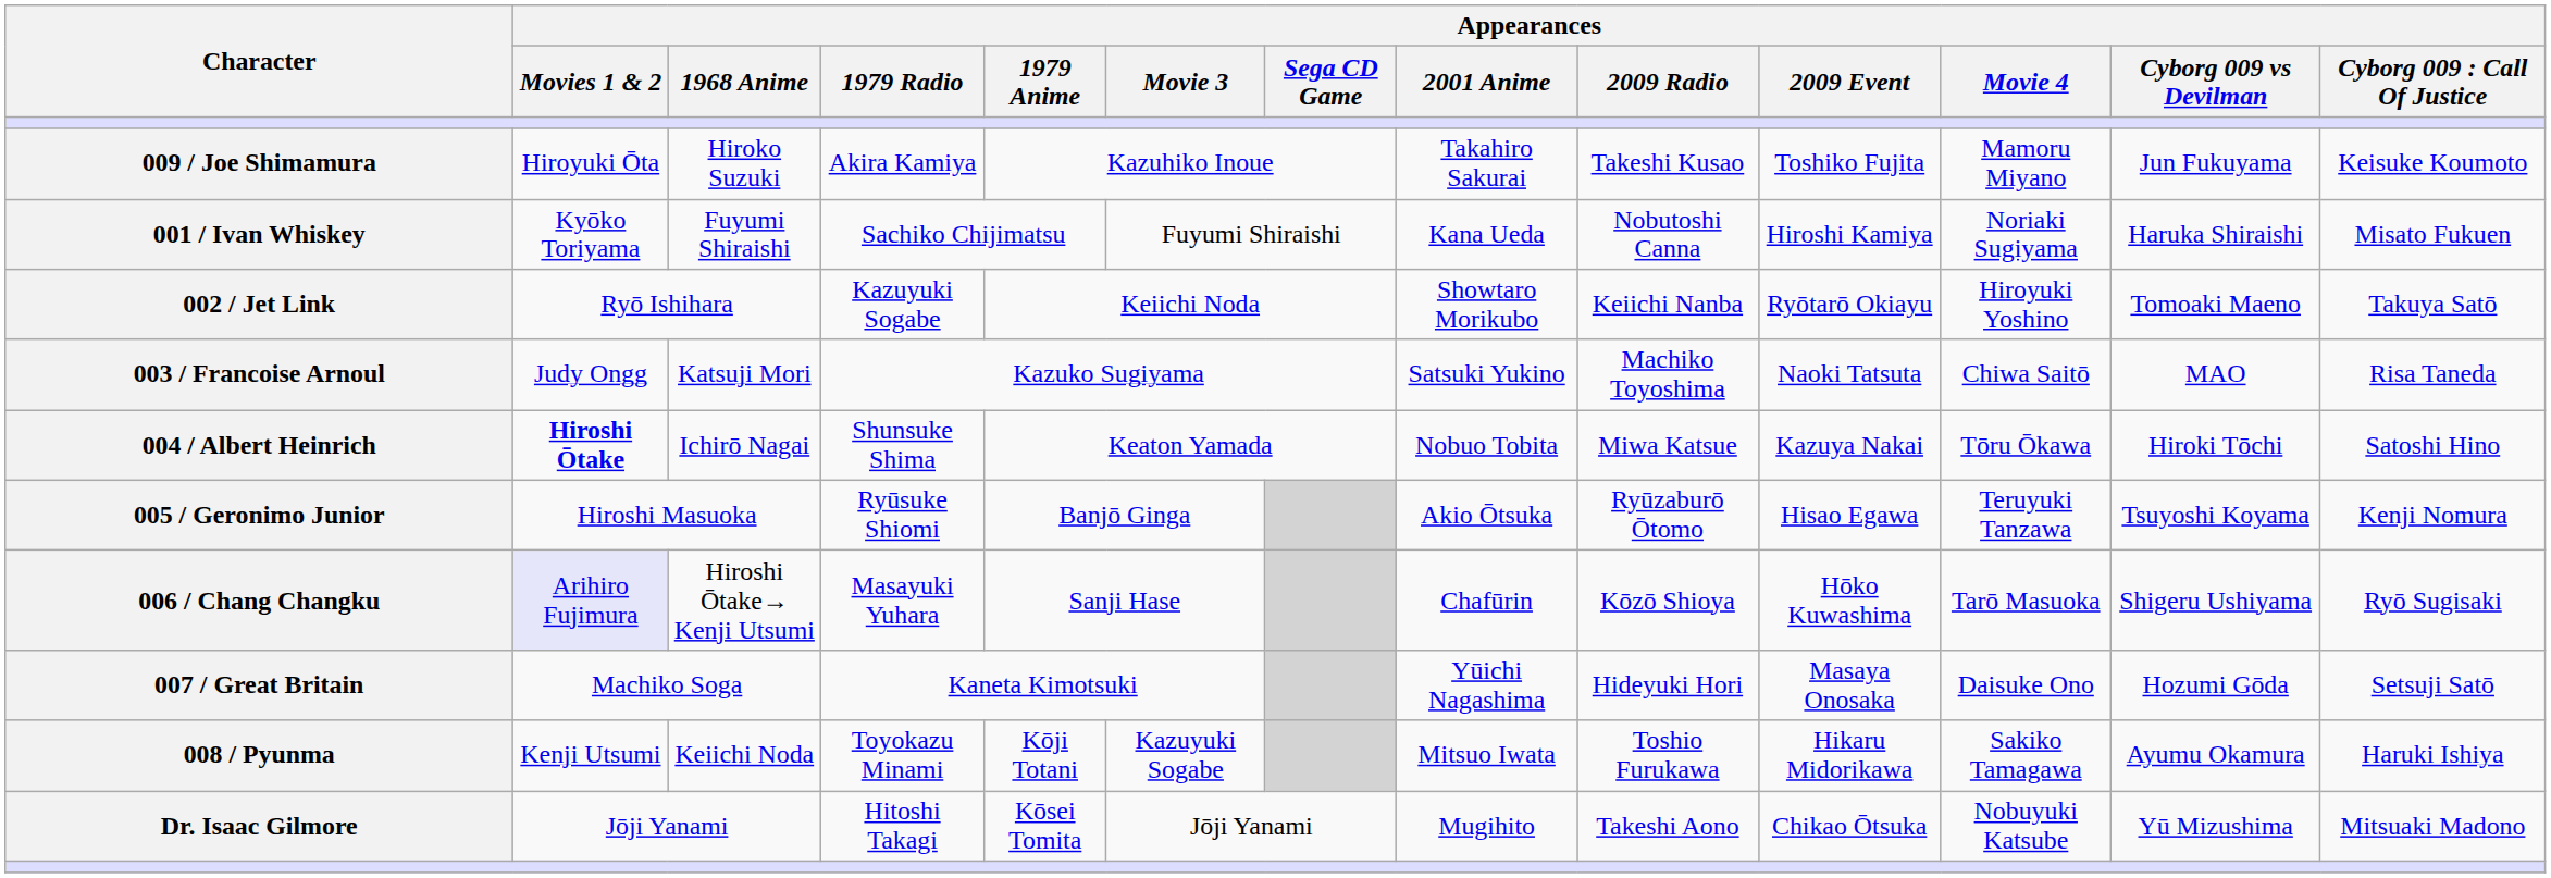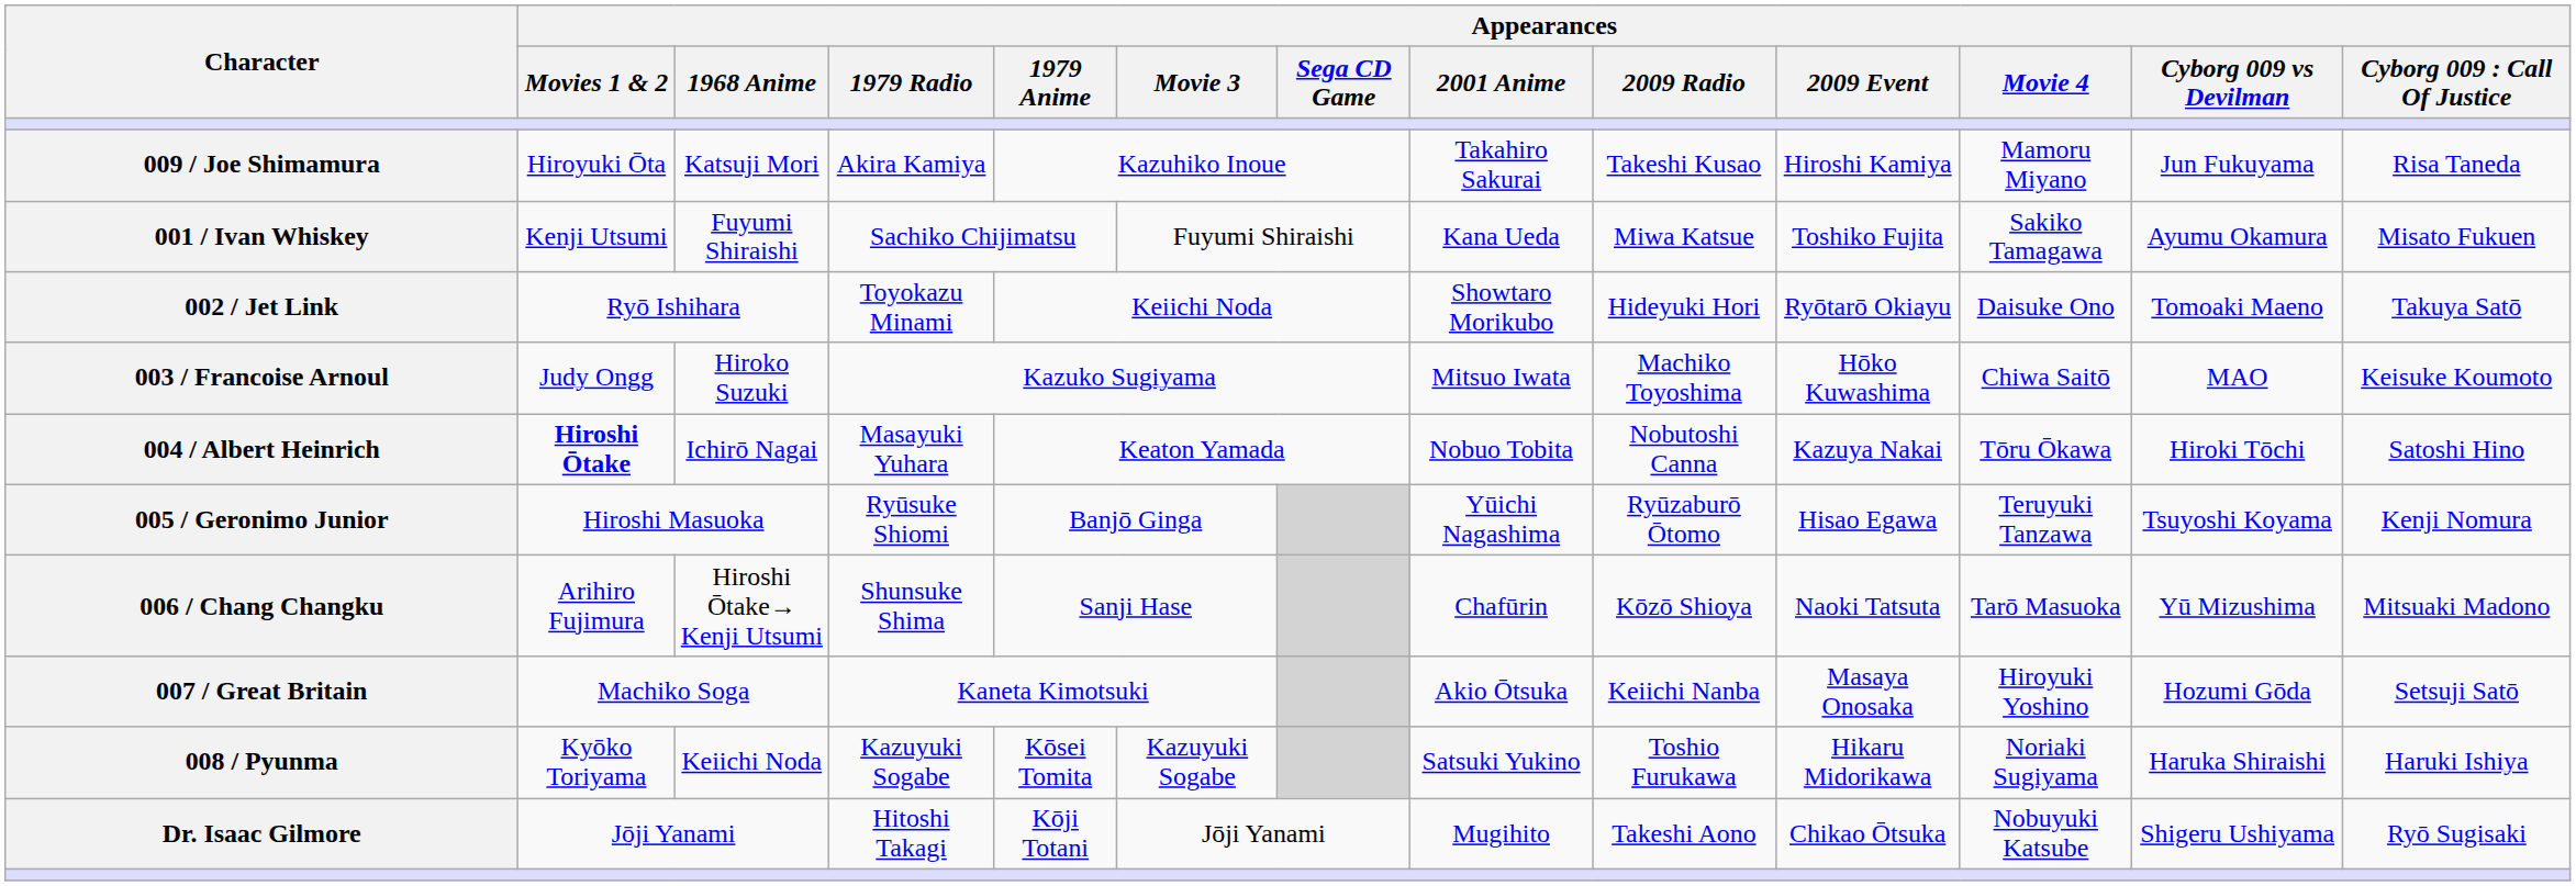 <table class="wikitable"  style="text-align:center; width:99%;">
 <tr>
 <th rowspan="2" style="width:20%;">Character</th>
 <th colspan="12" style="text-align:center;">Appearances</th>
 </tr>
 <tr>
 <th style="text-align:center;"><em>Movies 1 & 2</em></th>
 <th style="text-align:center;"><em>1968 Anime</em></th>
 <th style="text-align:center;"><em>1979 Radio</em></th>
 <th style="text-align:center;"><em>1979 Anime</em></th>
 <th style="text-align:center;"><em>Movie 3</em></th>
 <th style="text-align:center;"><em><a href='#'>Sega CD</a> Game</em></th>
 <th style="text-align:center;"><em>2001 Anime</em></th>
 <th style="text-align:center;"><em>2009 Radio</em></th>
 <th style="text-align:center;"><em>2009 Event</em></th>
 <th style="text-align:center;"><em><a href='#'>Movie 4</a></em></th>
 <th style="text-align:center;"><em>Cyborg 009 vs <a href='#'>Devilman</a></em></th>
 <th style="text-align:center;"><em>Cyborg 009 : Call Of Justice</em></th>
 </tr>
 <tr>
 <th colspan="13" style="background:#ddf;"></th>
 </tr>
 <tr>
 <th>009 / Joe Shimamura</th>
 <td><a href='#'>Hiroyuki Ōta</a></td>
-<td><a href='#'>Hiroko Suzuki</a></td>
+<td><a href='#'>Katsuji Mori</a></td>
 <td><a href='#'>Akira Kamiya</a></td>
 <td colspan="3"><a href='#'>Kazuhiko Inoue</a></td>
 <td><a href='#'>Takahiro Sakurai</a></td>
 <td><a href='#'>Takeshi Kusao</a></td>
-<td><a href='#'>Toshiko Fujita</a></td>
+<td><a href='#'>Hiroshi Kamiya</a></td>
 <td><a href='#'>Mamoru Miyano</a></td>
 <td><a href='#'>Jun Fukuyama</a></td>
-<td><a href='#'>Keisuke Koumoto</a></td>
+<td><a href='#'>Risa Taneda</a></td>
 </tr>
 <tr>
 <th>001 / Ivan Whiskey</th>
-<td><a href='#'>Kyōko Toriyama</a></td>
+<td><a href='#'>Kenji Utsumi</a></td>
 <td><a href='#'>Fuyumi Shiraishi</a></td>
 <td colspan="2"><a href='#'>Sachiko Chijimatsu</a></td>
 <td colspan="2">Fuyumi Shiraishi</td>
 <td><a href='#'>Kana Ueda</a></td>
-<td><a href='#'>Nobutoshi Canna</a></td>
-<td><a href='#'>Hiroshi Kamiya</a></td>
-<td><a href='#'>Noriaki Sugiyama</a></td>
-<td><a href='#'>Haruka Shiraishi</a></td>
+<td><a href='#'>Miwa Katsue</a></td>
+<td><a href='#'>Toshiko Fujita</a></td>
+<td><a href='#'>Sakiko Tamagawa</a></td>
+<td><a href='#'>Ayumu Okamura</a></td>
 <td><a href='#'>Misato Fukuen</a></td>
 </tr>
 <tr>
 <th>002 / Jet Link</th>
 <td colspan="2"><a href='#'>Ryō Ishihara</a></td>
-<td><a href='#'>Kazuyuki Sogabe</a></td>
+<td><a href='#'>Toyokazu Minami</a></td>
 <td colspan="3"><a href='#'>Keiichi Noda</a></td>
 <td><a href='#'>Showtaro Morikubo</a></td>
-<td><a href='#'>Keiichi Nanba</a></td>
+<td><a href='#'>Hideyuki Hori</a></td>
 <td><a href='#'>Ryōtarō Okiayu</a></td>
-<td><a href='#'>Hiroyuki Yoshino</a></td>
+<td><a href='#'>Daisuke Ono</a></td>
 <td><a href='#'>Tomoaki Maeno</a></td>
 <td><a href='#'>Takuya Satō</a></td>
 </tr>
 <tr>
 <th>003 / Francoise Arnoul</th>
 <td><a href='#'>Judy Ongg</a></td>
-<td><a href='#'>Katsuji Mori</a></td>
+<td><a href='#'>Hiroko Suzuki</a></td>
 <td colspan="4"><a href='#'>Kazuko Sugiyama</a></td>
-<td><a href='#'>Satsuki Yukino</a></td>
+<td><a href='#'>Mitsuo Iwata</a></td>
 <td><a href='#'>Machiko Toyoshima</a></td>
-<td><a href='#'>Naoki Tatsuta</a></td>
+<td><a href='#'>Hōko Kuwashima</a></td>
 <td><a href='#'>Chiwa Saitō</a></td>
 <td><a href='#'>MAO</a></td>
-<td><a href='#'>Risa Taneda</a></td>
+<td><a href='#'>Keisuke Koumoto</a></td>
 </tr>
 <tr>
 <th>004 / Albert Heinrich</th>
 <td><strong><a href='#'>Hiroshi Ōtake</a></strong></td>
 <td><a href='#'>Ichirō Nagai</a></td>
-<td><a href='#'>Shunsuke Shima</a></td>
+<td><a href='#'>Masayuki Yuhara</a></td>
 <td colspan="3"><a href='#'>Keaton Yamada</a></td>
 <td><a href='#'>Nobuo Tobita</a></td>
-<td><a href='#'>Miwa Katsue</a></td>
+<td><a href='#'>Nobutoshi Canna</a></td>
 <td><a href='#'>Kazuya Nakai</a></td>
 <td><a href='#'>Tōru Ōkawa</a></td>
 <td><a href='#'>Hiroki Tōchi</a></td>
 <td><a href='#'>Satoshi Hino</a></td>
 </tr>
 <tr>
 <th>005 / Geronimo Junior</th>
 <td colspan="2"><a href='#'>Hiroshi Masuoka</a></td>
 <td><a href='#'>Ryūsuke Shiomi</a></td>
 <td colspan="2"><a href='#'>Banjō Ginga</a></td>
 <td style="background:lightgrey;"> </td>
-<td><a href='#'>Akio Ōtsuka</a></td>
+<td><a href='#'>Yūichi Nagashima</a></td>
 <td><a href='#'>Ryūzaburō Ōtomo</a></td>
 <td><a href='#'>Hisao Egawa</a></td>
 <td><a href='#'>Teruyuki Tanzawa</a></td>
 <td><a href='#'>Tsuyoshi Koyama</a></td>
 <td><a href='#'>Kenji Nomura</a></td>
 </tr>
 <tr>
 <th>006 / Chang Changku</th>
-<td style="background: lavender;"><a href='#'>Arihiro Fujimura</a></td>
+<td><a href='#'>Arihiro Fujimura</a></td>
 <td>Hiroshi Ōtake→<br><a href='#'>Kenji Utsumi</a></td>
-<td><a href='#'>Masayuki Yuhara</a></td>
+<td><a href='#'>Shunsuke Shima</a></td>
 <td colspan="2"><a href='#'>Sanji Hase</a></td>
 <td style="background:lightgrey;"> </td>
 <td><a href='#'>Chafūrin</a></td>
 <td><a href='#'>Kōzō Shioya</a></td>
-<td><a href='#'>Hōko Kuwashima</a></td>
+<td><a href='#'>Naoki Tatsuta</a></td>
 <td><a href='#'>Tarō Masuoka</a></td>
-<td><a href='#'>Shigeru Ushiyama</a></td>
-<td><a href='#'>Ryō Sugisaki</a></td>
+<td><a href='#'>Yū Mizushima</a></td>
+<td><a href='#'>Mitsuaki Madono</a></td>
 </tr>
 <tr>
 <th>007 / Great Britain</th>
 <td colspan="2"><a href='#'>Machiko Soga</a></td>
 <td colspan="3"><a href='#'>Kaneta Kimotsuki</a></td>
 <td style="background:lightgrey;"> </td>
-<td><a href='#'>Yūichi Nagashima</a></td>
-<td><a href='#'>Hideyuki Hori</a></td>
+<td><a href='#'>Akio Ōtsuka</a></td>
+<td><a href='#'>Keiichi Nanba</a></td>
 <td><a href='#'>Masaya Onosaka</a></td>
-<td><a href='#'>Daisuke Ono</a></td>
+<td><a href='#'>Hiroyuki Yoshino</a></td>
 <td><a href='#'>Hozumi Gōda</a></td>
 <td><a href='#'>Setsuji Satō</a></td>
 </tr>
 <tr>
 <th>008 / Pyunma</th>
-<td><a href='#'>Kenji Utsumi</a></td>
+<td><a href='#'>Kyōko Toriyama</a></td>
 <td><a href='#'>Keiichi Noda</a></td>
-<td><a href='#'>Toyokazu Minami</a></td>
-<td><a href='#'>Kōji Totani</a></td>
+<td><a href='#'>Kazuyuki Sogabe</a></td>
+<td><a href='#'>Kōsei Tomita</a></td>
 <td><a href='#'>Kazuyuki Sogabe</a></td>
 <td style="background:lightgrey;"> </td>
-<td><a href='#'>Mitsuo Iwata</a></td>
+<td><a href='#'>Satsuki Yukino</a></td>
 <td><a href='#'>Toshio Furukawa</a></td>
 <td><a href='#'>Hikaru Midorikawa</a></td>
-<td><a href='#'>Sakiko Tamagawa</a></td>
-<td><a href='#'>Ayumu Okamura</a></td>
+<td><a href='#'>Noriaki Sugiyama</a></td>
+<td><a href='#'>Haruka Shiraishi</a></td>
 <td><a href='#'>Haruki Ishiya</a></td>
 </tr>
 <tr>
 <th>Dr. Isaac Gilmore</th>
 <td colspan="2"><a href='#'>Jōji Yanami</a></td>
 <td><a href='#'>Hitoshi Takagi</a></td>
-<td><a href='#'>Kōsei Tomita</a></td>
+<td><a href='#'>Kōji Totani</a></td>
 <td colspan="2">Jōji Yanami</td>
 <td><a href='#'>Mugihito</a></td>
 <td><a href='#'>Takeshi Aono</a></td>
 <td><a href='#'>Chikao Ōtsuka</a></td>
 <td><a href='#'>Nobuyuki Katsube</a></td>
-<td><a href='#'>Yū Mizushima</a></td>
-<td><a href='#'>Mitsuaki Madono</a></td>
+<td><a href='#'>Shigeru Ushiyama</a></td>
+<td><a href='#'>Ryō Sugisaki</a></td>
 </tr>
 <tr>
 <th colspan="13" style="background:#ddf;"></th>
 </tr>
 </table>
